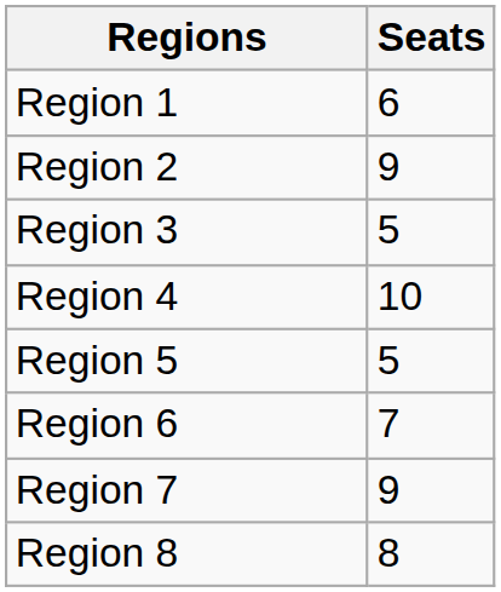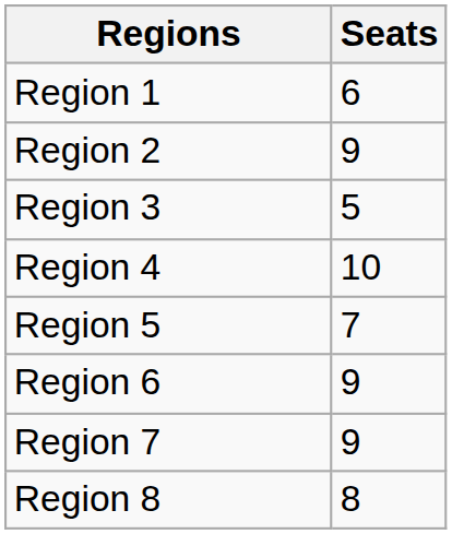 <table class="wikitable sortable mw-collapsible mw-collapsed" style="font-size: 100%; padding:0px; text-align: left;">
 <tr>
 <th style="width: 135px;">Regions</th>
 <th>Seats</th>
 </tr>
 <tr>
 <td>Region 1</td>
 <td style="text-align: left;">6</td>
 </tr>
 <tr>
 <td>Region 2</td>
 <td style="text-align: left;">9</td>
 </tr>
 <tr>
 <td>Region 3</td>
 <td style="text-align: left;">5</td>
 </tr>
 <tr>
 <td>Region 4</td>
 <td>10</td>
 </tr>
 <tr>
 <td>Region 5</td>
-<td>5</td>
+<td>7</td>
 </tr>
 <tr>
 <td>Region 6</td>
-<td>7</td>
+<td>9</td>
 </tr>
 <tr>
 <td>Region 7</td>
 <td>9</td>
 </tr>
 <tr>
 <td>Region 8</td>
 <td>8</td>
 </tr>
 </table>
